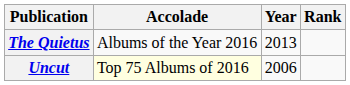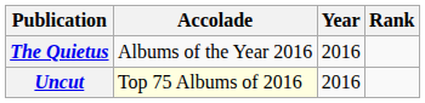 <table class="wikitable sortable plainrowheaders">
 <tr>
 <th>Publication</th>
 <th>Accolade</th>
 <th>Year</th>
 <th>Rank</th>
 </tr>
 <tr>
 <th scope="row"><em><a href='#'>The Quietus</a></em></th>
 <td>Albums of the Year 2016</td>
-<td>2013</td>
+<td>2016</td>
 <td></td>
 </tr>
 <tr>
 <th scope="row"><em><a href='#'>Uncut</a></em></th>
 <td style="background: lightyellow;">Top 75 Albums of 2016</td>
-<td>2006</td>
+<td>2016</td>
 <td></td>
 </tr>
 </table>
